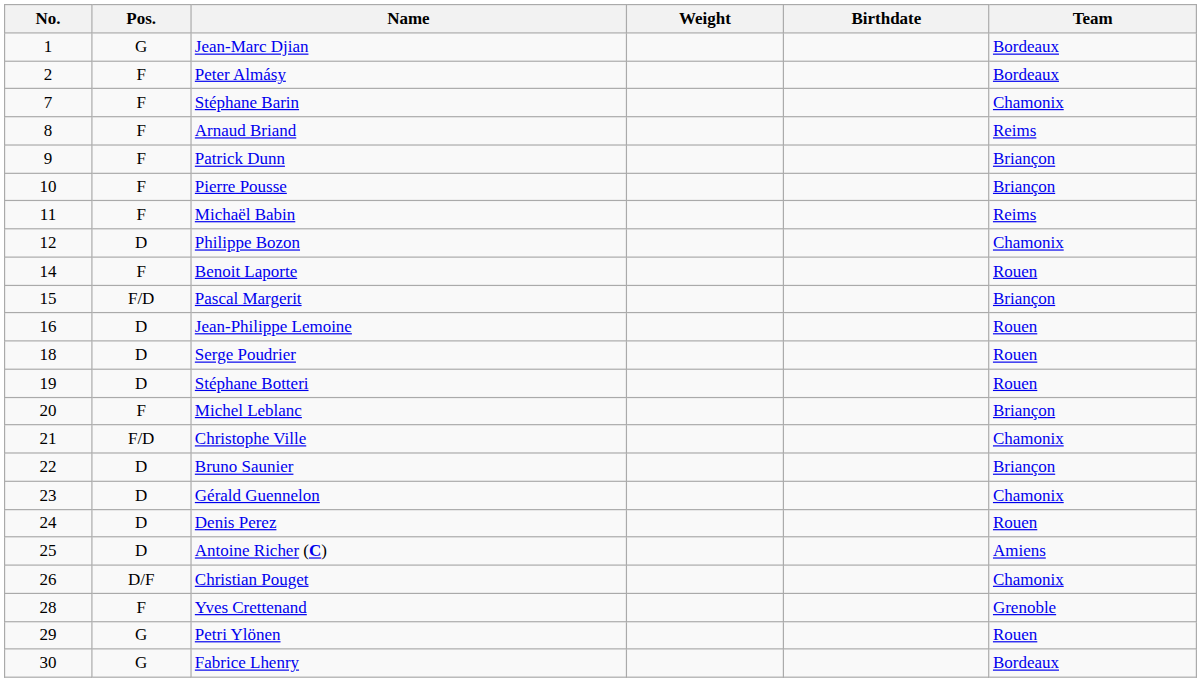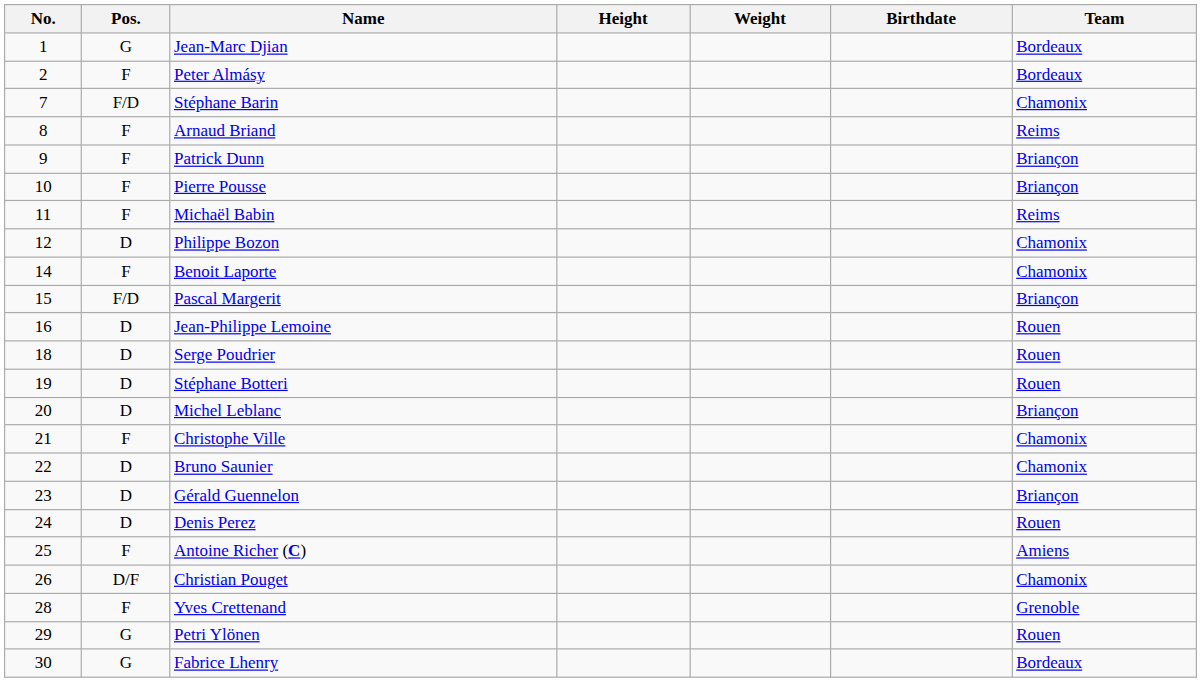 <table class="wikitable sortable" width="80%" style="font-size: 90%; text-align: center;">
 <tr>
 <th>No.</th>
 <th>Pos.</th>
 <th>Name</th>
+<th>Height</th>
 <th>Weight</th>
 <th>Birthdate</th>
 <th>Team</th>
 </tr>
 <tr>
 <td>1</td>
 <td>G</td>
 <td style="text-align:left;"><a href='#'>Jean-Marc Djian</a></td>
 <td></td>
+<td></td>
 <td style="text-align:right;"></td>
 <td style="text-align:left;"> <a href='#'>Bordeaux</a></td>
 </tr>
 <tr>
 <td>2</td>
 <td>F</td>
 <td style="text-align:left;"><a href='#'>Peter Almásy</a></td>
 <td></td>
+<td></td>
 <td style="text-align:right;"></td>
 <td style="text-align:left;"> <a href='#'>Bordeaux</a></td>
 </tr>
 <tr>
 <td>7</td>
-<td>F</td>
+<td>F/D</td>
 <td style="text-align:left;"><a href='#'>Stéphane Barin</a></td>
+<td></td>
 <td></td>
 <td style="text-align:right;"></td>
 <td style="text-align:left;"> <a href='#'>Chamonix</a></td>
 </tr>
 <tr>
 <td>8</td>
 <td>F</td>
 <td style="text-align:left;"><a href='#'>Arnaud Briand</a></td>
 <td></td>
+<td></td>
 <td style="text-align:right;"></td>
 <td style="text-align:left;"> <a href='#'>Reims</a></td>
 </tr>
 <tr>
 <td>9</td>
 <td>F</td>
 <td style="text-align:left;"><a href='#'>Patrick Dunn</a></td>
+<td></td>
 <td></td>
 <td style="text-align:right;"></td>
 <td style="text-align:left;"> <a href='#'>Briançon</a></td>
 </tr>
 <tr>
 <td>10</td>
 <td>F</td>
 <td style="text-align:left;"><a href='#'>Pierre Pousse</a></td>
 <td></td>
+<td></td>
 <td style="text-align:right;"></td>
 <td style="text-align:left;"> <a href='#'>Briançon</a></td>
 </tr>
 <tr>
 <td>11</td>
 <td>F</td>
 <td style="text-align:left;"><a href='#'>Michaël Babin</a></td>
+<td></td>
 <td></td>
 <td style="text-align:right;"></td>
 <td style="text-align:left;"> <a href='#'>Reims</a></td>
 </tr>
 <tr>
 <td>12</td>
 <td>D</td>
 <td style="text-align:left;"><a href='#'>Philippe Bozon</a></td>
 <td></td>
+<td></td>
 <td style="text-align:right;"></td>
 <td style="text-align:left;"> <a href='#'>Chamonix</a></td>
 </tr>
 <tr>
 <td>14</td>
 <td>F</td>
 <td style="text-align:left;"><a href='#'>Benoit Laporte</a></td>
 <td></td>
+<td></td>
 <td style="text-align:right;"></td>
-<td style="text-align:left;"> <a href='#'>Rouen</a></td>
+<td style="text-align:left;"> <a href='#'>Chamonix</a></td>
 </tr>
 <tr>
 <td>15</td>
 <td>F/D</td>
 <td style="text-align:left;"><a href='#'>Pascal Margerit</a></td>
+<td></td>
 <td></td>
 <td style="text-align:right;"></td>
 <td style="text-align:left;"> <a href='#'>Briançon</a></td>
 </tr>
 <tr>
 <td>16</td>
 <td>D</td>
 <td style="text-align:left;"><a href='#'>Jean-Philippe Lemoine</a></td>
 <td></td>
+<td></td>
 <td style="text-align:right;"></td>
 <td style="text-align:left;"> <a href='#'>Rouen</a></td>
 </tr>
 <tr>
 <td>18</td>
 <td>D</td>
 <td style="text-align:left;"><a href='#'>Serge Poudrier</a></td>
+<td></td>
 <td></td>
 <td style="text-align:right;"></td>
 <td style="text-align:left;"> <a href='#'>Rouen</a></td>
 </tr>
 <tr>
 <td>19</td>
 <td>D</td>
 <td style="text-align:left;"><a href='#'>Stéphane Botteri</a></td>
 <td></td>
+<td></td>
 <td style="text-align:right;"></td>
 <td style="text-align:left;"> <a href='#'>Rouen</a></td>
 </tr>
 <tr>
 <td>20</td>
-<td>F</td>
+<td>D</td>
 <td style="text-align:left;"><a href='#'>Michel Leblanc</a></td>
+<td></td>
 <td></td>
 <td style="text-align:right;"></td>
 <td style="text-align:left;"> <a href='#'>Briançon</a></td>
 </tr>
 <tr>
 <td>21</td>
-<td>F/D</td>
+<td>F</td>
 <td style="text-align:left;"><a href='#'>Christophe Ville</a></td>
+<td></td>
 <td></td>
 <td style="text-align:right;"></td>
 <td style="text-align:left;"> <a href='#'>Chamonix</a></td>
 </tr>
 <tr>
 <td>22</td>
 <td>D</td>
 <td style="text-align:left;"><a href='#'>Bruno Saunier</a></td>
 <td></td>
+<td></td>
 <td style="text-align:right;"></td>
-<td style="text-align:left;"> <a href='#'>Briançon</a></td>
+<td style="text-align:left;"> <a href='#'>Chamonix</a></td>
 </tr>
 <tr>
 <td>23</td>
 <td>D</td>
 <td style="text-align:left;"><a href='#'>Gérald Guennelon</a></td>
 <td></td>
+<td></td>
 <td style="text-align:right;"></td>
-<td style="text-align:left;"> <a href='#'>Chamonix</a></td>
+<td style="text-align:left;"> <a href='#'>Briançon</a></td>
 </tr>
 <tr>
 <td>24</td>
 <td>D</td>
 <td style="text-align:left;"><a href='#'>Denis Perez</a></td>
 <td></td>
+<td></td>
 <td style="text-align:right;"></td>
 <td style="text-align:left;"> <a href='#'>Rouen</a></td>
 </tr>
 <tr>
 <td>25</td>
-<td>D</td>
+<td>F</td>
 <td style="text-align:left;"><a href='#'>Antoine Richer</a> (<strong><a href='#'>C</a></strong>)</td>
+<td></td>
 <td></td>
 <td style="text-align:right;"></td>
 <td style="text-align:left;"> <a href='#'>Amiens</a></td>
 </tr>
 <tr>
 <td>26</td>
 <td>D/F</td>
 <td style="text-align:left;"><a href='#'>Christian Pouget</a></td>
 <td></td>
+<td></td>
 <td style="text-align:right;"></td>
 <td style="text-align:left;"> <a href='#'>Chamonix</a></td>
 </tr>
 <tr>
 <td>28</td>
 <td>F</td>
 <td style="text-align:left;"><a href='#'>Yves Crettenand</a></td>
+<td></td>
 <td></td>
 <td style="text-align:right;"></td>
 <td style="text-align:left;"> <a href='#'>Grenoble</a></td>
 </tr>
 <tr>
 <td>29</td>
 <td>G</td>
 <td style="text-align:left;"><a href='#'>Petri Ylönen</a></td>
 <td></td>
+<td></td>
 <td style="text-align:right;"></td>
 <td style="text-align:left;"> <a href='#'>Rouen</a></td>
 </tr>
 <tr>
 <td>30</td>
 <td>G</td>
 <td style="text-align:left;"><a href='#'>Fabrice Lhenry</a></td>
 <td></td>
+<td></td>
 <td style="text-align:right;"></td>
 <td style="text-align:left;"> <a href='#'>Bordeaux</a></td>
 </tr>
 </table>
